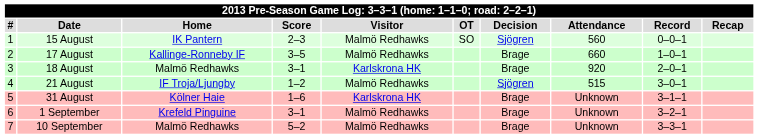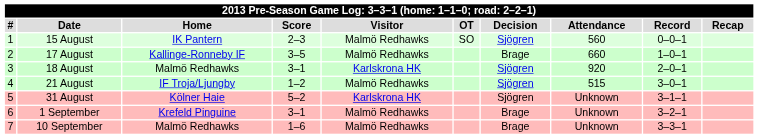 <table class="toccolours collapsible collapsed"  style="width:90%; clear:both; margin:1.5em auto; text-align:center;">
 <tr>
 <th colspan=10 style="background:#000000; color: #FFFFFF;">2013 Pre-Season Game Log: 3–3–1 (home: 1–1–0; road: 2–2–1)</th>
 </tr>
 <tr style="text-align:center; background:#ddd;">
 <th>#</th>
 <th>Date</th>
 <th>Home</th>
 <th>Score</th>
 <th>Visitor</th>
 <th>OT</th>
 <th>Decision</th>
 <th>Attendance</th>
 <th>Record</th>
 <th>Recap</th>
 </tr>
 <tr style="text-align:center; background:#DDFFDD">
 <td>1</td>
 <td>15 August</td>
 <td><a href='#'>IK Pantern</a></td>
 <td>2–3</td>
 <td>Malmö Redhawks</td>
 <td>SO</td>
 <td><a href='#'>Sjögren</a></td>
 <td>560</td>
 <td>0–0–1</td>
 <td></td>
 </tr>
 <tr style="text-align:center; background:#CCFFCC">
 <td>2</td>
 <td>17 August</td>
 <td><a href='#'>Kallinge-Ronneby IF</a></td>
 <td>3–5</td>
 <td>Malmö Redhawks</td>
 <td></td>
 <td>Brage</td>
 <td>660</td>
 <td>1–0–1</td>
 <td></td>
 </tr>
 <tr style="text-align:center; background:#CCFFCC">
 <td>3</td>
 <td>18 August</td>
 <td>Malmö Redhawks</td>
 <td>3–1</td>
 <td><a href='#'>Karlskrona HK</a></td>
 <td></td>
-<td>Brage</td>
+<td><a href='#'>Sjögren</a></td>
 <td>920</td>
 <td>2–0–1</td>
 <td></td>
 </tr>
 <tr style="text-align:center; background:#CCFFCC">
 <td>4</td>
 <td>21 August</td>
 <td><a href='#'>IF Troja/Ljungby</a></td>
 <td>1–2</td>
 <td>Malmö Redhawks</td>
 <td></td>
 <td><a href='#'>Sjögren</a></td>
 <td>515</td>
 <td>3–0–1</td>
 <td></td>
 </tr>
 <tr style="text-align:center; background:#FFBBBB">
 <td>5</td>
 <td>31 August</td>
 <td><a href='#'>Kölner Haie</a></td>
-<td>1–6</td>
+<td>5–2</td>
 <td><a href='#'>Karlskrona HK</a></td>
 <td></td>
-<td>Brage</td>
+<td>Sjögren</td>
 <td>Unknown</td>
 <td>3–1–1</td>
 <td></td>
 </tr>
 <tr style="text-align:center; background:#FFBBBB">
 <td>6</td>
 <td>1 September</td>
 <td><a href='#'>Krefeld Pinguine</a></td>
 <td>3–1</td>
 <td>Malmö Redhawks</td>
 <td></td>
 <td>Brage</td>
 <td>Unknown</td>
 <td>3–2–1</td>
 <td></td>
 </tr>
 <tr style="text-align:center; background:#FFBBBB">
 <td>7</td>
 <td>10 September</td>
 <td>Malmö Redhawks</td>
-<td>5–2</td>
+<td>1–6</td>
 <td>Malmö Redhawks</td>
 <td></td>
 <td>Brage</td>
 <td>Unknown</td>
 <td>3–3–1</td>
 <td></td>
 </tr>
 </table>
